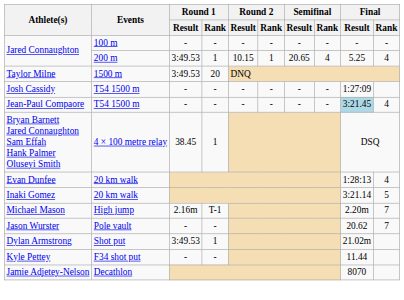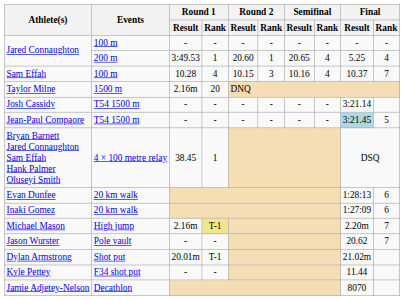 <table class=wikitable style="font-size:90%">
 <tr>
 <th rowspan="2">Athlete(s)</th>
 <th rowspan="2">Events</th>
 <th colspan="2">Round 1</th>
 <th colspan="2">Round 2</th>
 <th colspan="2">Semifinal</th>
 <th colspan="2">Final</th>
 </tr>
 <tr>
 <th>Result</th>
 <th>Rank</th>
 <th>Result</th>
 <th>Rank</th>
 <th>Result</th>
 <th>Rank</th>
 <th>Result</th>
 <th>Rank</th>
 </tr>
 <tr>
 <td rowspan="2"><a href='#'>Jared Connaughton</a></td>
 <td><a href='#'>100 m</a></td>
 <td align=center>-</td>
 <td align=center>-</td>
 <td align=center>-</td>
 <td align=center>-</td>
 <td align=center>-</td>
 <td align=center>-</td>
 <td align=center>-</td>
 <td align=center>-</td>
 </tr>
 <tr>
 <td><a href='#'>200 m</a></td>
 <td align=center>3:49.53</td>
 <td align=center>1</td>
-<td align=center>10.15</td>
+<td align=center>20.60</td>
 <td align=center>1</td>
 <td align=center>20.65</td>
 <td align=center>4</td>
 <td align=center>5.25</td>
 <td align=center>4</td>
 </tr>
 <tr>
+<td><a href='#'>Sam Effah</a></td>
+<td><a href='#'>100 m</a></td>
+<td align=center>10.28</td>
+<td align=center>4</td>
+<td align=center>10.15</td>
+<td align=center>3</td>
+<td align=center>10.16</td>
+<td align=center>4</td>
+<td align=center>10.37</td>
+<td align=center>7</td>
+</tr>
+<tr>
 <td><a href='#'>Taylor Milne</a></td>
 <td><a href='#'>1500 m</a></td>
-<td align=center>3:49.53</td>
+<td align=center>2.16m</td>
 <td align=center>20</td>
 <td colspan="6" style="background:wheat;">DNQ</td>
 </tr>
 <tr>
 <td><a href='#'>Josh Cassidy</a></td>
 <td><a href='#'>T54 1500 m</a></td>
 <td align=center>-</td>
 <td align=center>-</td>
 <td align=center>-</td>
 <td align=center>-</td>
 <td align=center>-</td>
 <td align=center>-</td>
-<td align=center>1:27:09</td>
+<td align=center>3:21.14</td>
 <td align=center></td>
 </tr>
 <tr>
 <td><a href='#'>Jean-Paul Compaore</a></td>
 <td><a href='#'>T54 1500 m</a></td>
 <td align=center>-</td>
 <td align=center>-</td>
 <td align=center>-</td>
 <td align=center>-</td>
 <td align=center>-</td>
 <td align=center>-</td>
 <td align=center style="background: lightblue;">3:21.45</td>
-<td align=center>4</td>
+<td align=center>5</td>
 </tr>
 <tr>
 <td><a href='#'>Bryan Barnett</a><br><a href='#'>Jared Connaughton</a><br><a href='#'>Sam Effah</a><br><a href='#'>Hank Palmer</a><br><a href='#'>Oluseyi Smith</a></td>
 <td><a href='#'>4 × 100 metre relay</a></td>
 <td align=center>38.45</td>
 <td align=center>1</td>
 <td colspan="4" style="background:wheat;"></td>
 <td style="text-align:center;" colspan="2">DSQ</td>
 </tr>
 <tr>
 <td><a href='#'>Evan Dunfee</a></td>
 <td><a href='#'>20 km walk</a></td>
 <td colspan="6" style="background:wheat;"></td>
 <td align=center>1:28:13</td>
-<td align=center>4</td>
+<td align=center>6</td>
 </tr>
 <tr>
 <td><a href='#'>Inaki Gomez</a></td>
 <td><a href='#'>20 km walk</a></td>
 <td colspan="6" style="background:wheat;"></td>
-<td align=center>3:21.14</td>
-<td align=center>5</td>
+<td align=center>1:27:09</td>
+<td align=center>6</td>
 </tr>
 <tr>
 <td><a href='#'>Michael Mason</a></td>
 <td><a href='#'>High jump</a></td>
 <td align=center>2.16m</td>
-<td align=center>T-1</td>
+<td align=center style="background: khaki;">T-1</td>
 <td colspan="4" style="background:wheat;"></td>
 <td align=center>2.20m</td>
 <td align=center>7</td>
 </tr>
 <tr>
 <td><a href='#'>Jason Wurster</a></td>
 <td><a href='#'>Pole vault</a></td>
 <td align=center>-</td>
 <td align=center>-</td>
 <td colspan="4" style="background:wheat;"></td>
 <td align=center>20.62</td>
 <td align=center>7</td>
 </tr>
 <tr>
 <td><a href='#'>Dylan Armstrong</a></td>
 <td><a href='#'>Shot put</a></td>
-<td align=center>3:49.53</td>
-<td align=center>1</td>
+<td align=center>20.01m</td>
+<td align=center>T-1</td>
 <td colspan="4" style="background:wheat;"></td>
 <td align=center>21.02m</td>
 <td align=center></td>
 </tr>
 <tr>
 <td><a href='#'>Kyle Pettey</a></td>
 <td><a href='#'>F34 shot put</a></td>
 <td align=center>-</td>
 <td align=center>-</td>
 <td colspan="4" style="background:wheat;"></td>
 <td align=center>11.44</td>
 <td align=center></td>
 </tr>
 <tr>
 <td><a href='#'>Jamie Adjetey-Nelson</a></td>
 <td><a href='#'>Decathlon</a></td>
 <td colspan="6" style="background:wheat;"></td>
 <td align=center>8070</td>
 <td align=center></td>
 </tr>
 </table>
